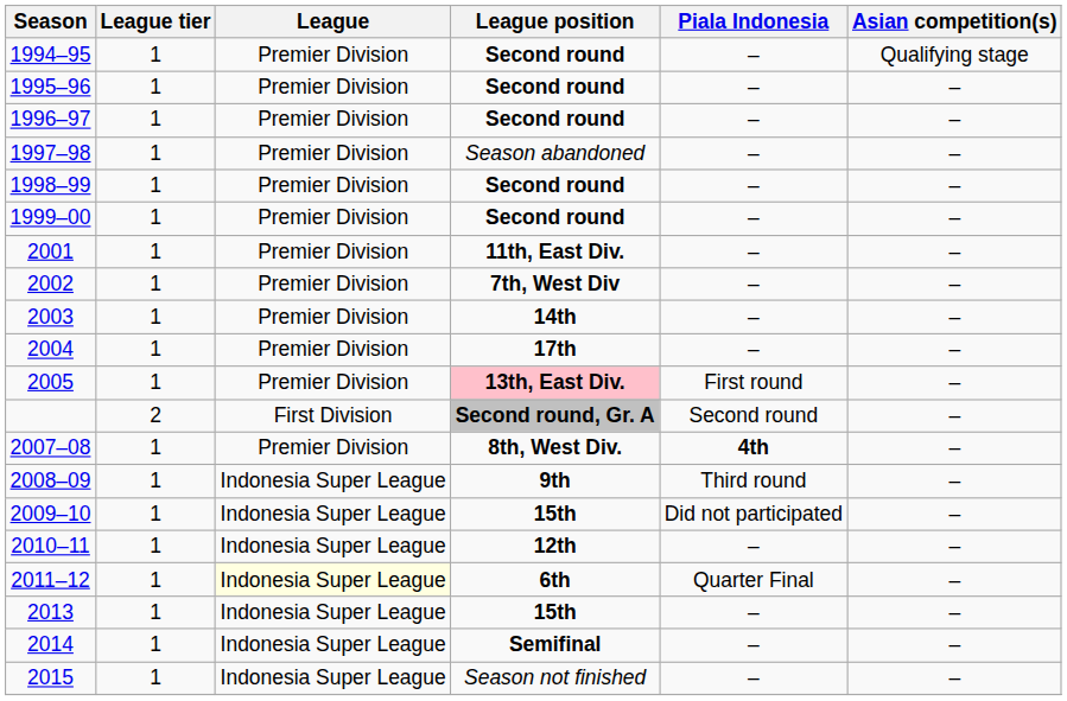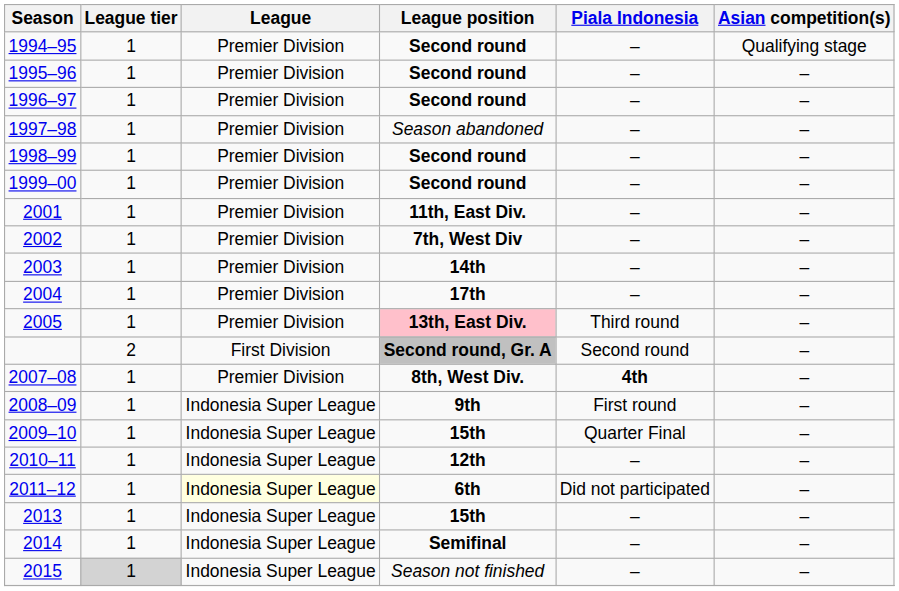 <table class="wikitable" style="text-align:center">
 <tr style="background:#efefef;">
 <th>Season</th>
 <th>League tier</th>
 <th>League</th>
 <th>League position</th>
 <th><a href='#'>Piala Indonesia</a></th>
 <th colspan="2"><a href='#'>Asian</a> competition(s)</th>
 </tr>
 <tr>
 <td><a href='#'>1994–95</a></td>
 <td>1</td>
 <td>Premier Division</td>
 <td><strong>Second round</strong></td>
 <td>–</td>
 <td>Qualifying stage</td>
 </tr>
 <tr>
 <td><a href='#'>1995–96</a></td>
 <td>1</td>
 <td>Premier Division</td>
 <td><strong>Second round</strong></td>
 <td>–</td>
 <td>–</td>
 </tr>
 <tr>
 <td><a href='#'>1996–97</a></td>
 <td>1</td>
 <td>Premier Division</td>
 <td><strong>Second round</strong></td>
 <td>–</td>
 <td>–</td>
 </tr>
 <tr>
 <td><a href='#'>1997–98</a></td>
 <td>1</td>
 <td>Premier Division</td>
 <td><em>Season abandoned</em></td>
 <td>–</td>
 <td>–</td>
 </tr>
 <tr>
 <td><a href='#'>1998–99</a></td>
 <td>1</td>
 <td>Premier Division</td>
 <td><strong>Second round</strong></td>
 <td>–</td>
 <td>–</td>
 </tr>
 <tr>
 <td><a href='#'>1999–00</a></td>
 <td>1</td>
 <td>Premier Division</td>
 <td><strong>Second round</strong></td>
 <td>–</td>
 <td>–</td>
 </tr>
 <tr>
 <td><a href='#'>2001</a></td>
 <td>1</td>
 <td>Premier Division</td>
 <td><strong>11th, East Div.</strong></td>
 <td>–</td>
 <td>–</td>
 </tr>
 <tr>
 <td><a href='#'>2002</a></td>
 <td>1</td>
 <td>Premier Division</td>
 <td><strong>7th, West Div</strong></td>
 <td>–</td>
 <td>–</td>
 </tr>
 <tr>
 <td><a href='#'>2003</a></td>
 <td>1</td>
 <td>Premier Division</td>
 <td><strong>14th</strong></td>
 <td>–</td>
 <td>–</td>
 </tr>
 <tr>
 <td><a href='#'>2004</a></td>
 <td>1</td>
 <td>Premier Division</td>
 <td><strong>17th</strong></td>
 <td>–</td>
 <td>–</td>
 </tr>
 <tr>
 <td><a href='#'>2005</a></td>
 <td>1</td>
 <td>Premier Division</td>
 <td style="background:pink;"><strong>13th, East Div.</strong></td>
-<td>First round</td>
+<td>Third round</td>
 <td>–</td>
 </tr>
 <tr>
 <td></td>
 <td>2</td>
 <td>First Division</td>
 <td style="background:silver;"><strong>Second round, Gr. A</strong></td>
 <td>Second round</td>
 <td>–</td>
 </tr>
 <tr>
 <td><a href='#'>2007–08</a></td>
 <td>1</td>
 <td>Premier Division</td>
 <td><strong>8th, West Div.</strong></td>
 <td><strong>4th</strong></td>
 <td>–</td>
 </tr>
 <tr>
 <td><a href='#'>2008–09</a></td>
 <td>1</td>
 <td>Indonesia Super League</td>
 <td><strong>9th</strong></td>
-<td>Third round</td>
+<td>First round</td>
 <td>–</td>
 </tr>
 <tr>
 <td><a href='#'>2009–10</a></td>
 <td>1</td>
 <td>Indonesia Super League</td>
 <td><strong>15th</strong></td>
-<td>Did not participated</td>
+<td>Quarter Final</td>
 <td>–</td>
 </tr>
 <tr>
 <td><a href='#'>2010–11</a></td>
 <td>1</td>
 <td>Indonesia Super League</td>
 <td><strong>12th</strong></td>
 <td>–</td>
 <td>–</td>
 </tr>
 <tr>
 <td><a href='#'>2011–12</a></td>
 <td>1</td>
 <td style="background: lightyellow;">Indonesia Super League</td>
 <td><strong>6th</strong></td>
-<td>Quarter Final</td>
+<td>Did not participated</td>
 <td>–</td>
 </tr>
 <tr>
 <td><a href='#'>2013</a></td>
 <td>1</td>
 <td>Indonesia Super League</td>
 <td><strong>15th</strong></td>
 <td>–</td>
 <td>–</td>
 </tr>
 <tr>
 <td><a href='#'>2014</a></td>
 <td>1</td>
 <td>Indonesia Super League</td>
 <td><strong>Semifinal</strong></td>
 <td>–</td>
 <td>–</td>
 </tr>
 <tr>
 <td><a href='#'>2015</a></td>
-<td>1</td>
+<td style="background: lightgrey;">1</td>
 <td>Indonesia Super League</td>
 <td><em>Season not finished</em></td>
 <td>–</td>
 <td>–</td>
 </tr>
 <tr>
 </tr>
 </table>
